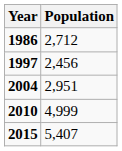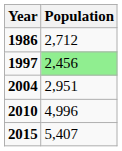 <table class="wikitable">
 <tr>
 <th>Year</th>
 <th>Population</th>
 </tr>
 <tr>
 <td><strong>1986</strong></td>
 <td>2,712</td>
 </tr>
 <tr>
 <td><strong>1997</strong></td>
-<td>2,456</td>
+<td style="background: lightgreen;">2,456</td>
 </tr>
 <tr>
 <td><strong>2004</strong></td>
 <td>2,951</td>
 </tr>
 <tr>
 <td><strong>2010</strong></td>
-<td>4,999</td>
+<td>4,996</td>
 </tr>
 <tr>
 <td><strong>2015</strong></td>
 <td>5,407</td>
 </tr>
 </table>
